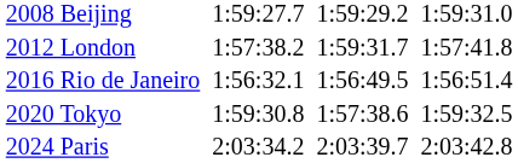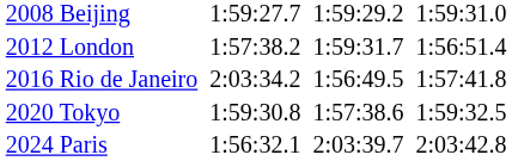 <table>
 <tr>
 <td><a href='#'>2008 Beijing</a><br></td>
 <td></td>
 <td>1:59:27.7</td>
 <td></td>
 <td>1:59:29.2</td>
 <td></td>
 <td>1:59:31.0</td>
 </tr>
 <tr>
 <td><a href='#'>2012 London</a><br></td>
 <td></td>
 <td>1:57:38.2</td>
 <td></td>
 <td>1:59:31.7</td>
 <td></td>
-<td>1:57:41.8</td>
+<td>1:56:51.4</td>
 </tr>
 <tr>
 <td><a href='#'>2016 Rio de Janeiro</a><br></td>
 <td></td>
-<td>1:56:32.1</td>
+<td>2:03:34.2</td>
 <td></td>
 <td>1:56:49.5</td>
 <td></td>
-<td>1:56:51.4</td>
+<td>1:57:41.8</td>
 </tr>
 <tr>
 <td><a href='#'>2020 Tokyo</a><br></td>
 <td></td>
 <td>1:59:30.8</td>
 <td></td>
 <td>1:57:38.6</td>
 <td></td>
 <td>1:59:32.5</td>
 </tr>
 <tr>
 <td><a href='#'>2024 Paris</a><br></td>
 <td></td>
-<td>2:03:34.2</td>
+<td>1:56:32.1</td>
 <td></td>
 <td>2:03:39.7</td>
 <td></td>
 <td>2:03:42.8</td>
 </tr>
 <tr>
 </tr>
 </table>
